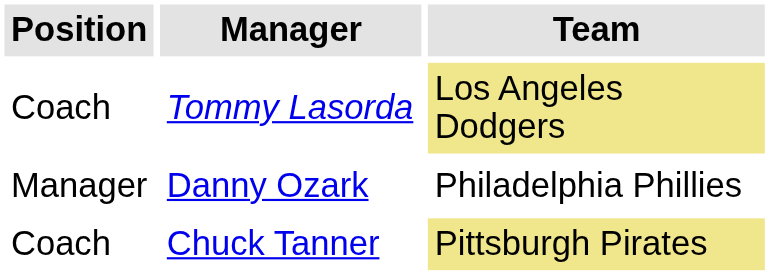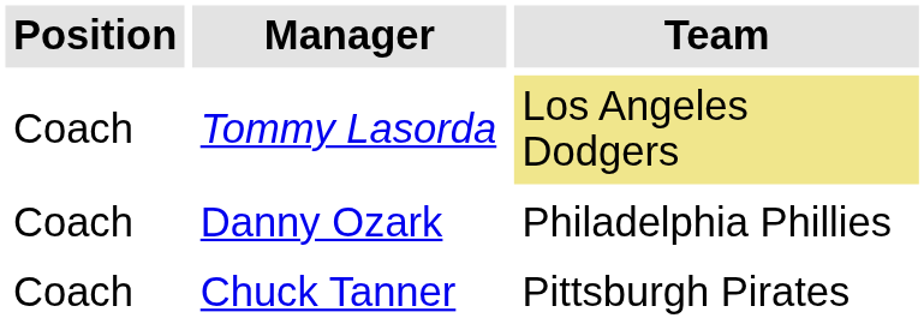 <table border="0" cellspacing="3" cellpadding="3">
 <tr style="background: #e3e3e3;">
 <th width="50">Position</th>
 <th width="115">Manager</th>
 <th width="150">Team</th>
 </tr>
 <tr>
 <td>Coach</td>
 <td><em><a href='#'>Tommy Lasorda</a></em></td>
 <td style="background: khaki;">Los Angeles Dodgers</td>
 </tr>
 <tr>
-<td>Manager</td>
+<td>Coach</td>
 <td><a href='#'>Danny Ozark</a></td>
 <td>Philadelphia Phillies</td>
 </tr>
 <tr>
 <td>Coach</td>
 <td><a href='#'>Chuck Tanner</a></td>
-<td style="background: khaki;">Pittsburgh Pirates</td>
+<td>Pittsburgh Pirates</td>
 </tr>
 </table>
